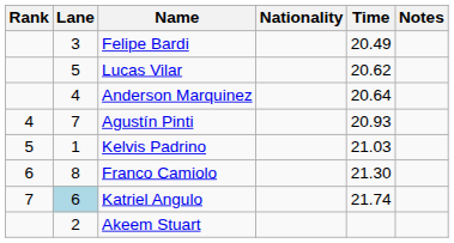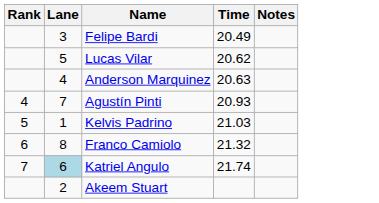 <table class="wikitable sortable" style="text-align:center">
 <tr>
 <th>Rank</th>
 <th>Lane</th>
 <th>Name</th>
-<th>Nationality</th>
 <th>Time</th>
 <th>Notes</th>
 </tr>
 <tr>
 <td></td>
 <td>3</td>
 <td align=left><a href='#'>Felipe Bardi</a></td>
-<td align=left></td>
 <td>20.49</td>
 <td></td>
 </tr>
 <tr>
 <td></td>
 <td>5</td>
 <td align=left><a href='#'>Lucas Vilar</a></td>
-<td align=left></td>
 <td>20.62</td>
 <td></td>
 </tr>
 <tr>
 <td></td>
 <td>4</td>
 <td align=left><a href='#'>Anderson Marquinez</a></td>
-<td align=left></td>
-<td>20.64</td>
+<td>20.63</td>
 <td></td>
 </tr>
 <tr>
 <td>4</td>
 <td>7</td>
 <td align=left><a href='#'>Agustín Pinti</a></td>
-<td align=left></td>
 <td>20.93</td>
 <td></td>
 </tr>
 <tr>
 <td>5</td>
 <td>1</td>
 <td align=left><a href='#'>Kelvis Padrino</a></td>
-<td align=left></td>
 <td>21.03</td>
 <td><strong></strong></td>
 </tr>
 <tr>
 <td>6</td>
 <td>8</td>
 <td align=left><a href='#'>Franco Camiolo</a></td>
-<td align=left></td>
-<td>21.30</td>
+<td>21.32</td>
 <td></td>
 </tr>
 <tr>
 <td>7</td>
 <td style="background: lightblue;">6</td>
 <td align=left><a href='#'>Katriel Angulo</a></td>
-<td align=left></td>
 <td>21.74</td>
 <td></td>
 </tr>
 <tr>
 <td></td>
 <td>2</td>
 <td align=left><a href='#'>Akeem Stuart</a></td>
-<td align=left></td>
 <td></td>
 <td></td>
 </tr>
 </table>
